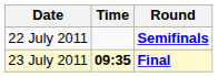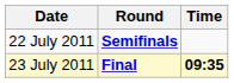 <table class="wikitable">
 <tr>
 <th>Date</th>
+<th>Round</th>
 <th>Time</th>
-<th>Round</th>
 </tr>
 <tr>
 <td>22 July 2011</td>
+<td><strong><a href='#'>Semifinals</a></strong></td>
 <td></td>
-<td><strong><a href='#'>Semifinals</a></strong></td>
 </tr>
 <tr style=background:lemonchiffon>
 <td>23 July 2011</td>
+<td><strong><a href='#'>Final</a></strong></td>
 <td><strong>09:35</strong></td>
-<td><strong><a href='#'>Final</a></strong></td>
 </tr>
 </table>
